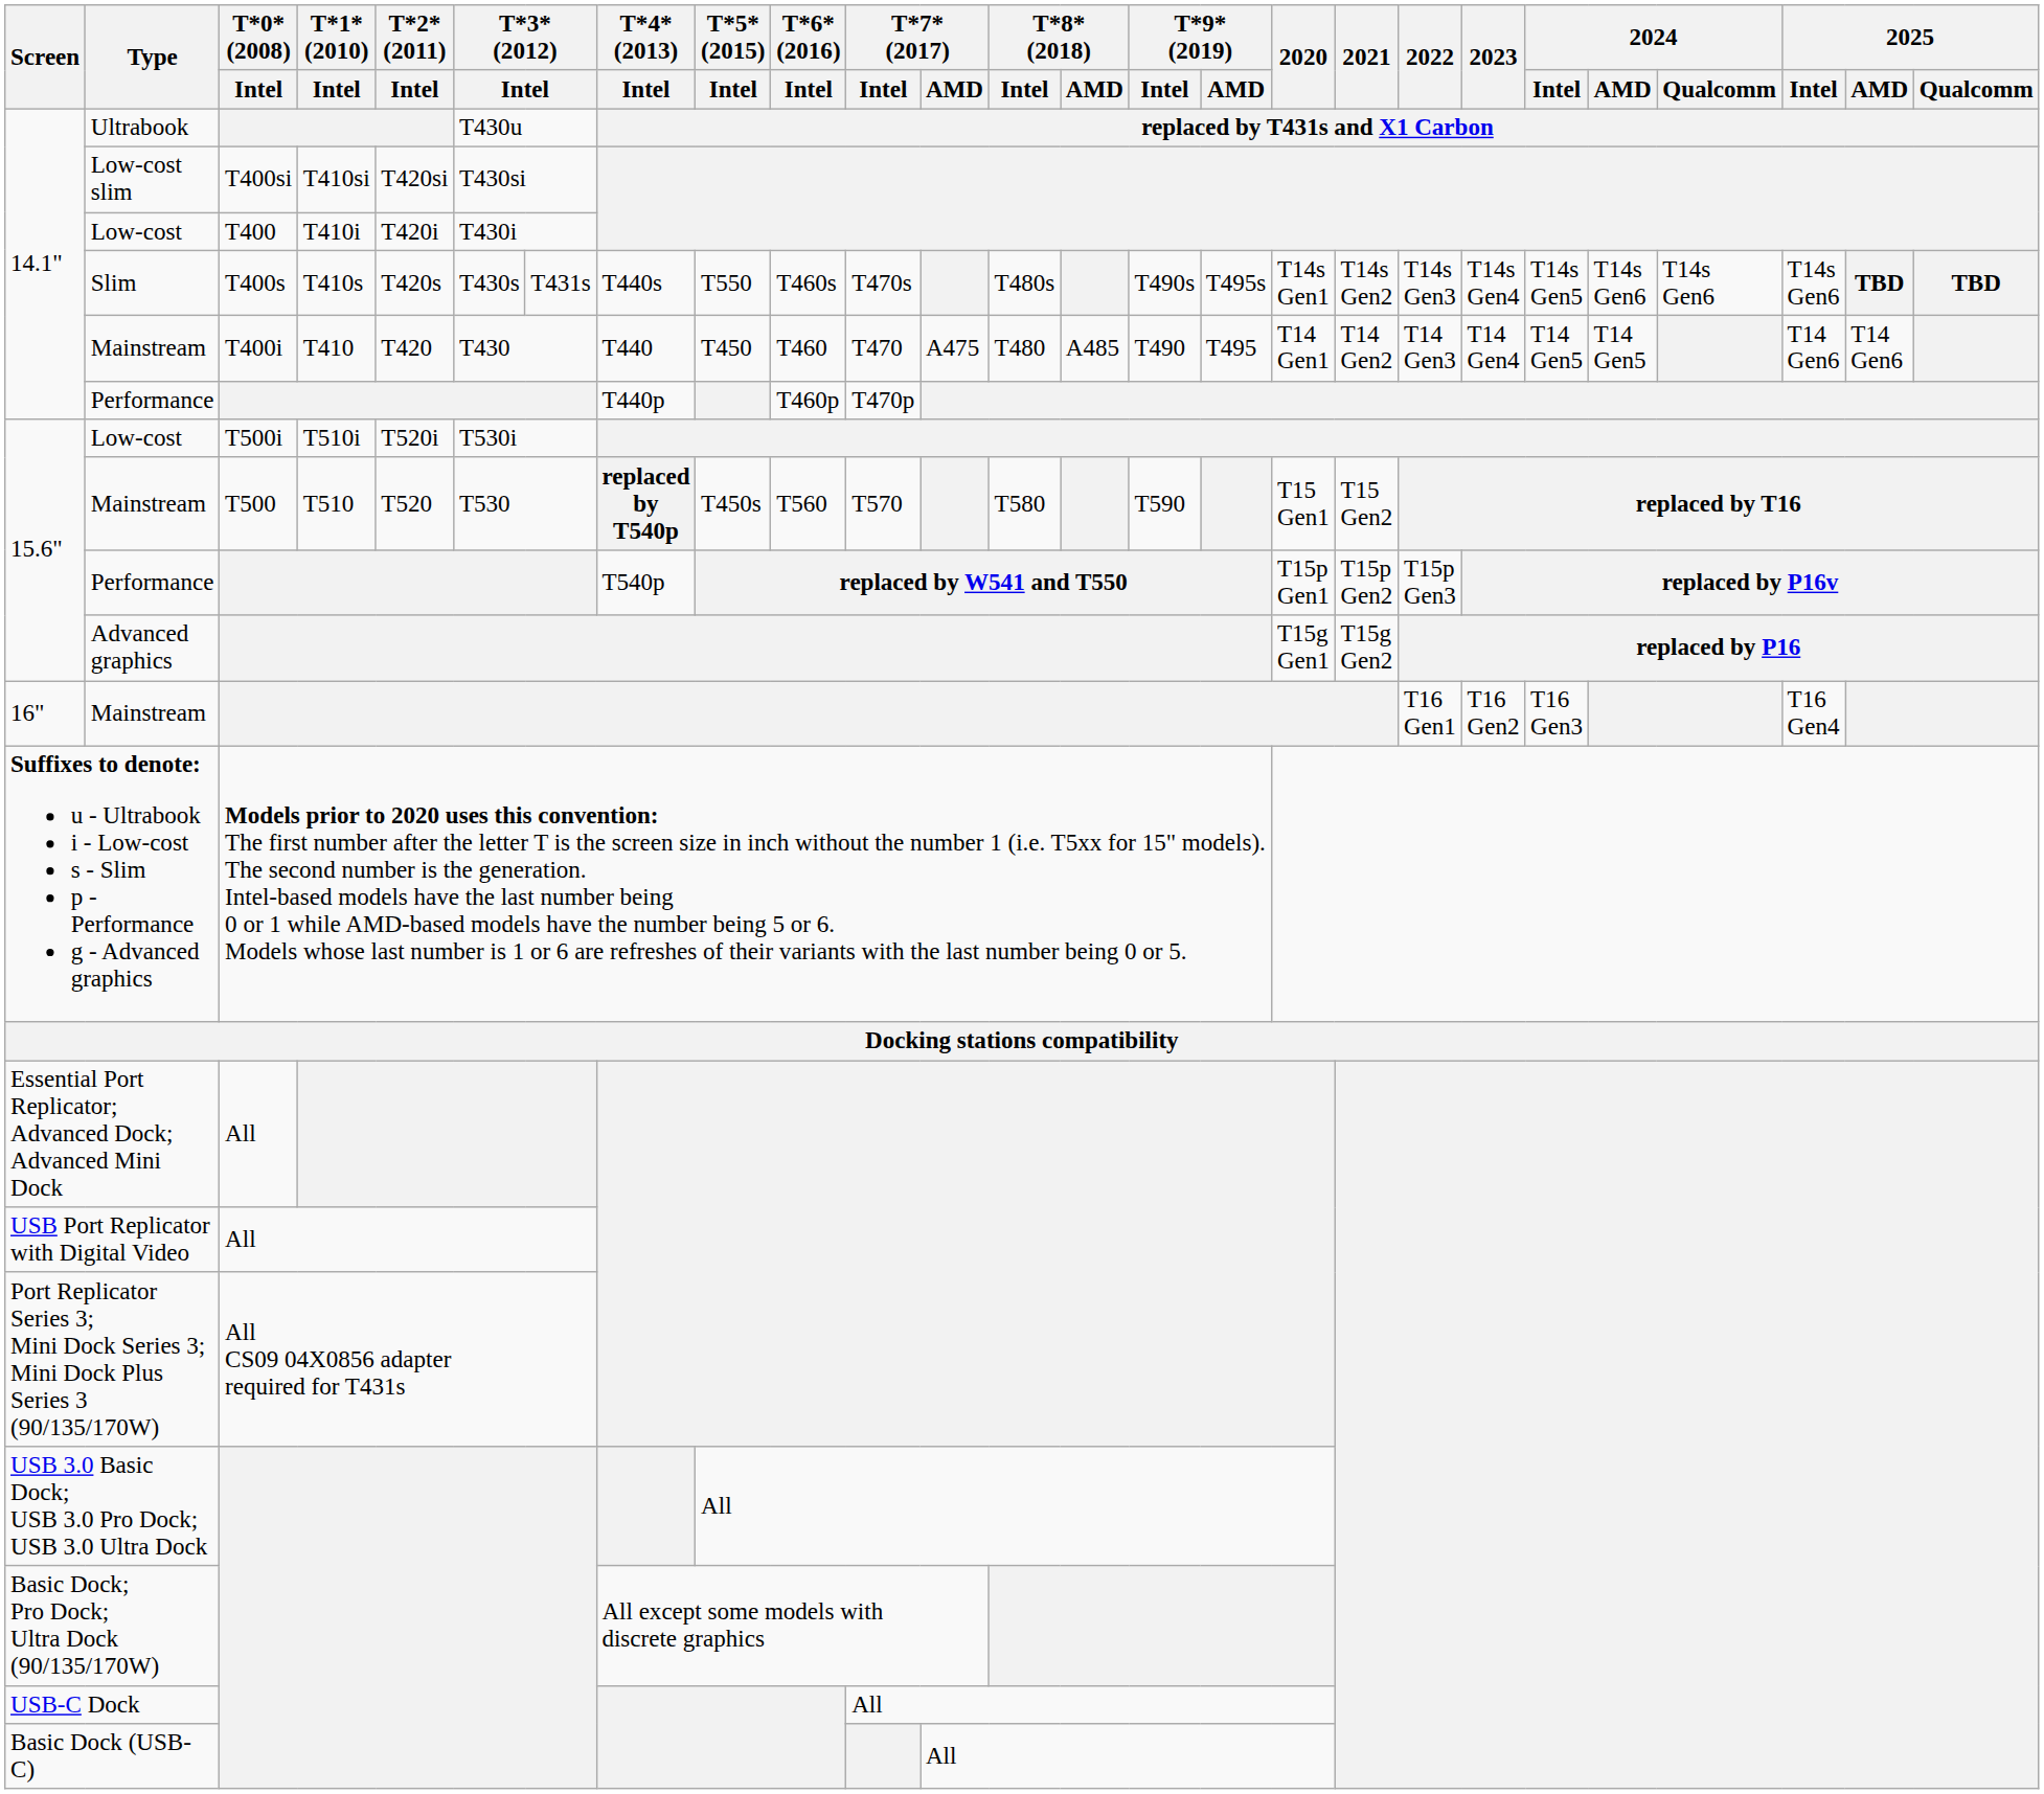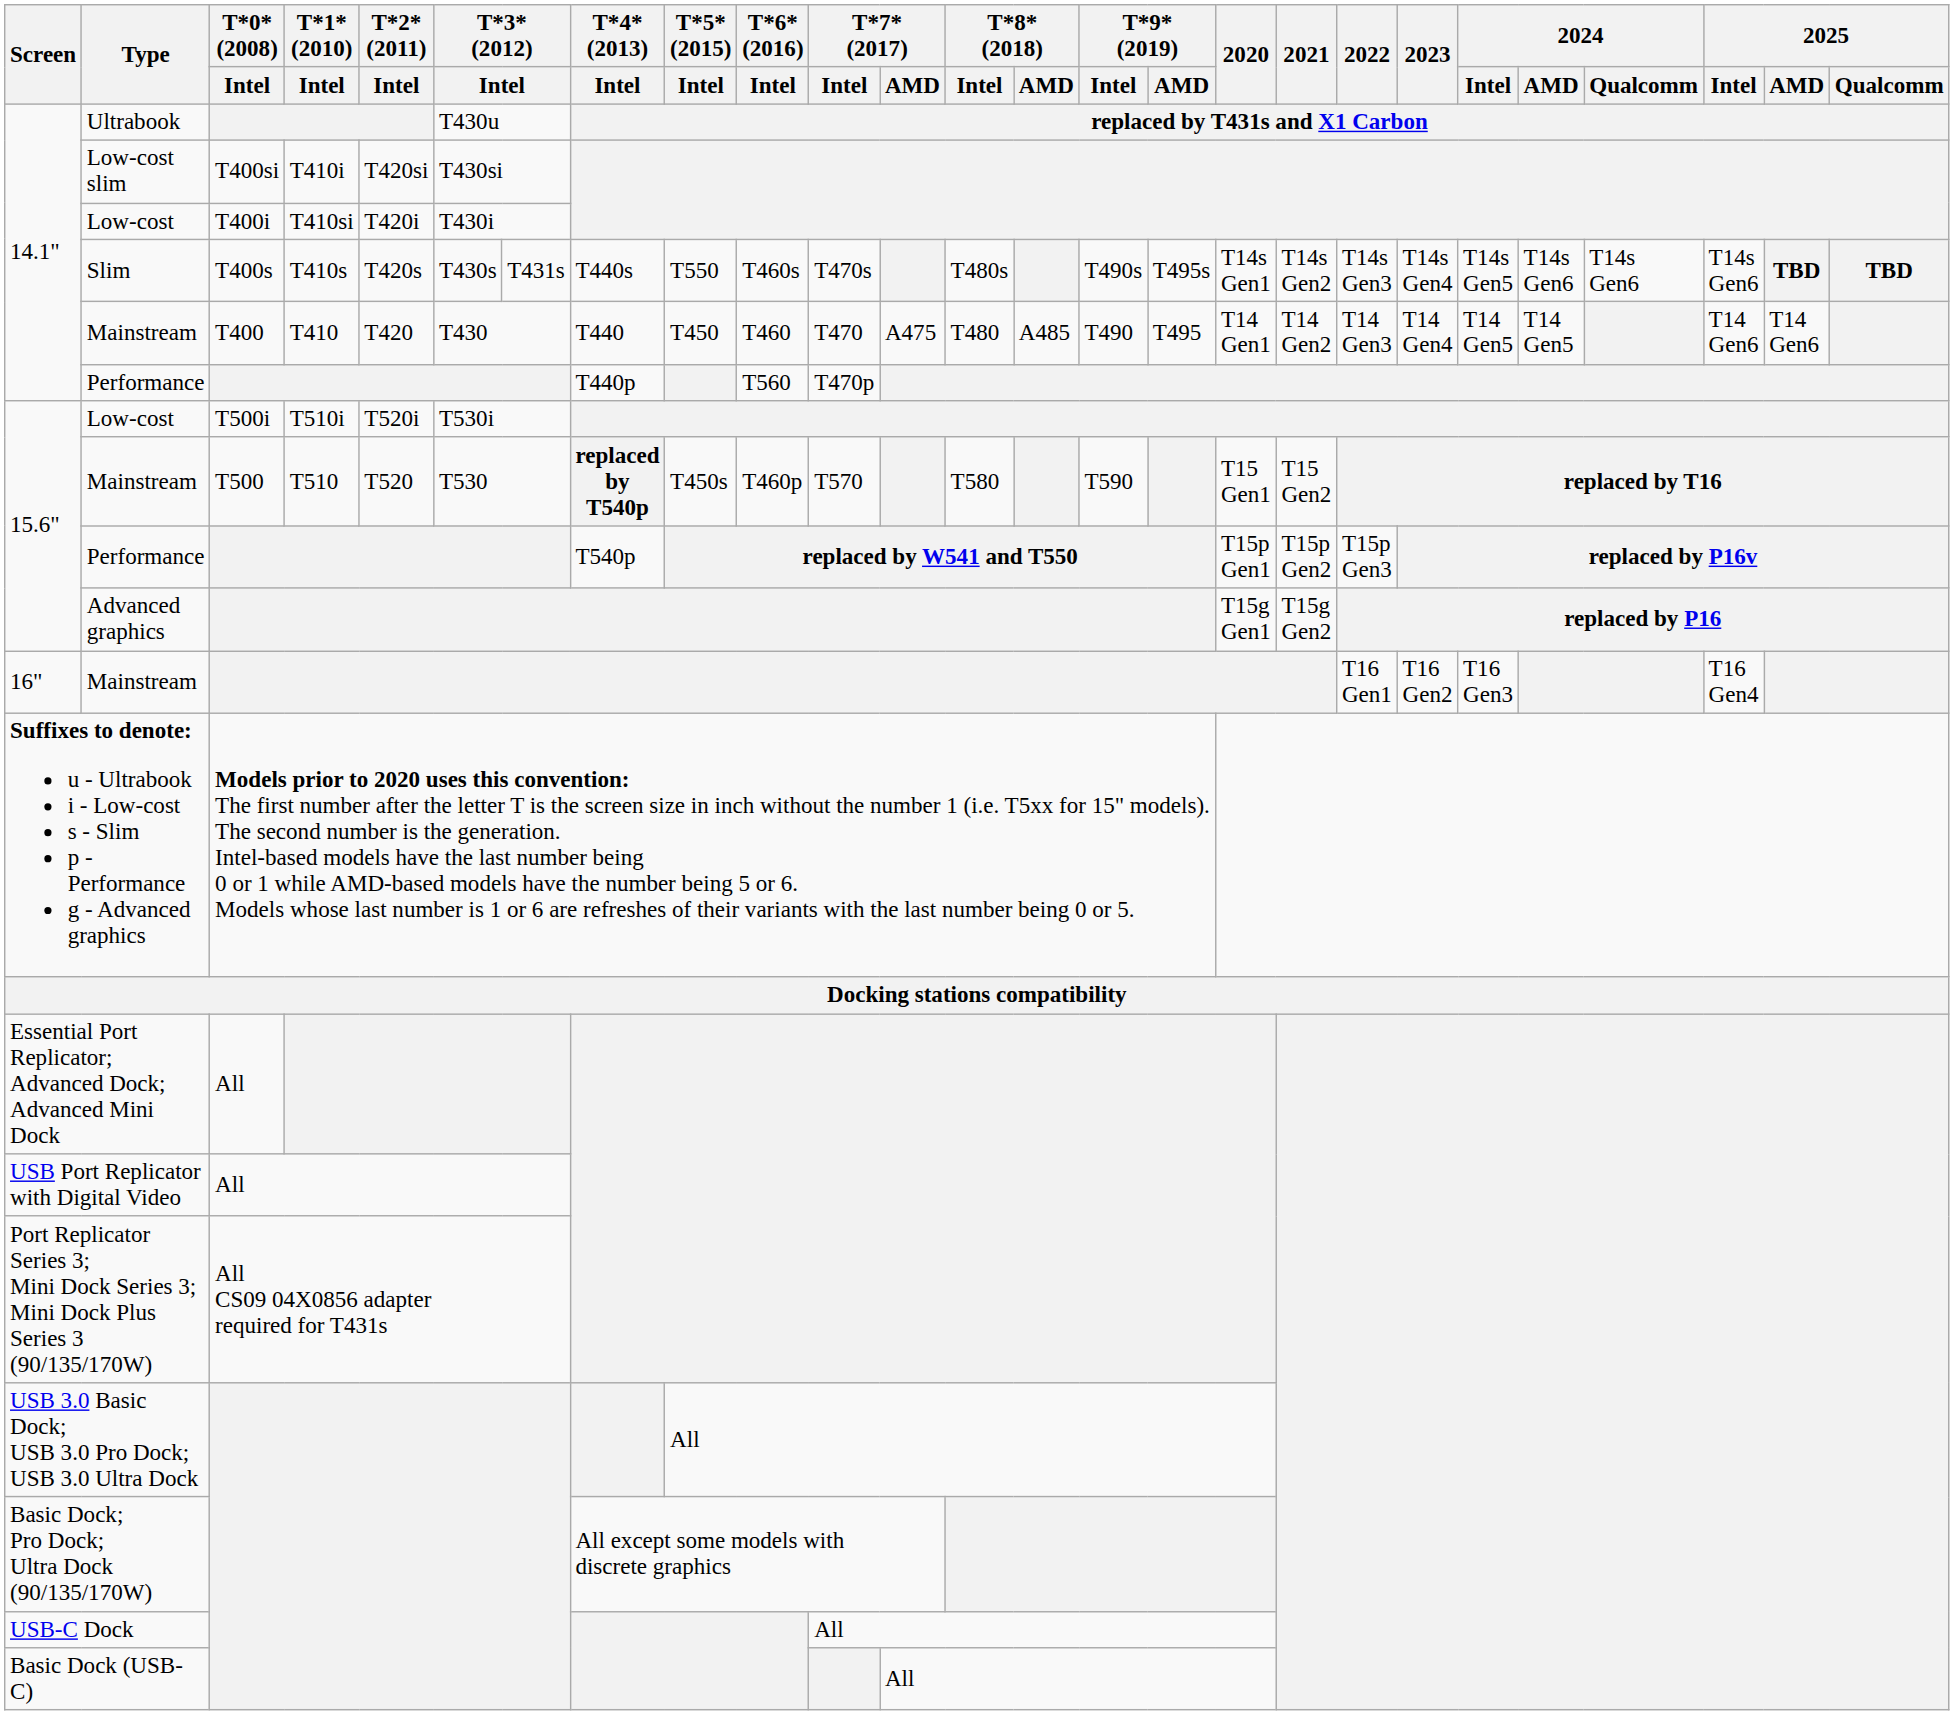 <table class="wikitable mw-collapsible mw-collapsed" style="min-width: 75%;">
 <tr>
 <th rowspan="2">Screen</th>
 <th rowspan="2">Type</th>
 <th>T*0*<br>(2008)</th>
 <th>T*1*<br>(2010)</th>
 <th>T*2*<br>(2011)</th>
 <th colspan="2">T*3*<br>(2012)</th>
 <th>T*4*<br>(2013)</th>
 <th>T*5*<br>(2015)</th>
 <th>T*6*<br>(2016)</th>
 <th colspan="2">T*7*<br>(2017)</th>
 <th colspan="2">T*8*<br>(2018)</th>
 <th colspan="2">T*9*<br>(2019)</th>
 <th rowspan="2">2020</th>
 <th rowspan="2">2021</th>
 <th rowspan="2">2022</th>
 <th rowspan="2">2023</th>
 <th colspan="3">2024</th>
 <th colspan="3">2025</th>
 </tr>
 <tr>
 <th>Intel</th>
 <th>Intel</th>
 <th>Intel</th>
 <th colspan="2">Intel</th>
 <th>Intel</th>
 <th>Intel</th>
 <th>Intel</th>
 <th>Intel</th>
 <th>AMD</th>
 <th>Intel</th>
 <th>AMD</th>
 <th>Intel</th>
 <th>AMD</th>
 <th>Intel</th>
 <th>AMD</th>
 <th>Qualcomm</th>
 <th>Intel</th>
 <th>AMD</th>
 <th>Qualcomm</th>
 </tr>
 <tr>
 <td rowspan="6">14.1"</td>
 <td>Ultrabook</td>
 <th colspan="3"></th>
 <td colspan="2">T430u</td>
 <th colspan="19">replaced by T431s and <a href='#'>X1 Carbon</a></th>
 </tr>
 <tr>
 <td>Low-cost slim</td>
 <td>T400si</td>
-<td>T410si</td>
+<td>T410i</td>
 <td>T420si</td>
 <td colspan="2">T430si</td>
 <th colspan="19" rowspan="2"></th>
 </tr>
 <tr>
 <td>Low-cost</td>
-<td>T400</td>
-<td>T410i</td>
+<td>T400i</td>
+<td>T410si</td>
 <td>T420i</td>
 <td colspan="2">T430i</td>
 </tr>
 <tr>
 <td>Slim</td>
 <td>T400s</td>
 <td>T410s</td>
 <td>T420s</td>
 <td>T430s</td>
 <td>T431s</td>
 <td>T440s</td>
 <td>T550</td>
 <td>T460s</td>
 <td>T470s</td>
 <th></th>
 <td>T480s</td>
 <th></th>
 <td>T490s</td>
 <td>T495s</td>
 <td>T14s<br>Gen1</td>
 <td>T14s<br>Gen2</td>
 <td>T14s<br>Gen3</td>
 <td>T14s<br>Gen4</td>
 <td>T14s<br>Gen5</td>
 <td>T14s<br>Gen6</td>
 <td>T14s<br>Gen6</td>
 <td>T14s<br>Gen6</td>
 <th>TBD</th>
 <th>TBD</th>
 </tr>
 <tr>
 <td>Mainstream</td>
-<td>T400i</td>
+<td>T400</td>
 <td>T410</td>
 <td>T420</td>
 <td colspan="2">T430</td>
 <td>T440</td>
 <td>T450</td>
 <td>T460</td>
 <td>T470</td>
 <td>A475</td>
 <td>T480</td>
 <td>A485</td>
 <td>T490</td>
 <td>T495</td>
 <td>T14<br>Gen1</td>
 <td>T14<br>Gen2</td>
 <td>T14<br>Gen3</td>
 <td>T14<br>Gen4</td>
 <td>T14<br>Gen5</td>
 <td>T14<br>Gen5</td>
 <th></th>
 <td>T14<br>Gen6</td>
 <td>T14<br>Gen6</td>
 <th></th>
 </tr>
 <tr>
 <td>Performance</td>
 <th colspan="5"></th>
 <td>T440p</td>
 <th></th>
-<td>T460p</td>
+<td>T560</td>
 <td>T470p</td>
 <th colspan="15"></th>
 </tr>
 <tr>
 <td rowspan="4">15.6"</td>
 <td>Low-cost</td>
 <td>T500i</td>
 <td>T510i</td>
 <td>T520i</td>
 <td colspan="2">T530i</td>
 <th colspan="19"></th>
 </tr>
 <tr>
 <td>Mainstream</td>
 <td>T500</td>
 <td>T510</td>
 <td>T520</td>
 <td colspan="2">T530</td>
 <th>replaced<br>by T540p</th>
 <td>T450s</td>
-<td>T560</td>
+<td>T460p</td>
 <td>T570</td>
 <th></th>
 <td>T580</td>
 <th></th>
 <td>T590</td>
 <th></th>
 <td>T15<br>Gen1</td>
 <td>T15<br>Gen2</td>
 <th colspan="8">replaced by T16</th>
 </tr>
 <tr>
 <td>Performance</td>
 <th colspan="5"></th>
 <td>T540p</td>
 <th colspan="8">replaced by <a href='#'>W541</a> and T550</th>
 <td>T15p<br>Gen1</td>
 <td>T15p<br>Gen2</td>
 <td>T15p<br>Gen3</td>
 <th colspan="7">replaced by <a href='#'>P16v</a></th>
 </tr>
 <tr>
 <td>Advanced graphics</td>
 <th colspan="14"></th>
 <td>T15g<br>Gen1</td>
 <td>T15g<br>Gen2</td>
 <th colspan="8">replaced by <a href='#'>P16</a></th>
 </tr>
 <tr>
 <td>16"</td>
 <td>Mainstream</td>
 <th colspan="16"></th>
 <td>T16<br>Gen1</td>
 <td>T16<br>Gen2</td>
 <td>T16<br>Gen3</td>
 <th colspan="2"></th>
 <td>T16<br>Gen4</td>
 <th colspan="2"></th>
 </tr>
 <tr>
 <td colspan="2"><strong>Suffixes to denote:</strong><br><ul><li>u - Ultrabook</li><li>i - Low-cost</li><li>s - Slim</li><li>p - Performance</li><li>g - Advanced graphics</li></ul></td>
 <td colspan="14"><strong>Models prior to 2020 uses this convention:<br></strong>The first number after the letter T is the screen size in inch without the number 1 (i.e. T5xx for 15" models).<br>The second number is the generation.<br>Intel-based models have the last number being<br>0 or 1 while AMD-based models have the number being 5 or 6.<br>Models whose last number is 1 or 6 are refreshes of their variants with the last number being 0 or 5.</td>
 <td colspan="10"></td>
 </tr>
 <tr>
 <th colspan="26">Docking stations compatibility</th>
 </tr>
 <tr>
 <td colspan="2">Essential Port Replicator;<br>Advanced Dock;<br>Advanced Mini Dock</td>
 <td>All</td>
 <th colspan="4"></th>
 <th colspan="10" rowspan="3"></th>
 <th colspan="9" rowspan="7"></th>
 </tr>
 <tr>
 <td colspan="2"><a href='#'>USB</a> Port Replicator with Digital Video</td>
 <td colspan="5">All</td>
 </tr>
 <tr>
 <td colspan="2">Port Replicator Series 3;<br>Mini Dock Series 3;<br>Mini Dock Plus Series 3 (90/135/170W)</td>
 <td colspan="5">All<br>CS09 04X0856 adapter<br>required for T431s</td>
 </tr>
 <tr>
 <td colspan="2"><a href='#'>USB 3.0</a> Basic Dock;<br>USB 3.0 Pro Dock;<br>USB 3.0 Ultra Dock</td>
 <th colspan="5" rowspan="4"></th>
 <th></th>
 <td colspan="9">All</td>
 </tr>
 <tr>
 <td colspan="2">Basic Dock;<br>Pro Dock;<br>Ultra Dock (90/135/170W)</td>
 <td colspan="5">All except some models with<br>discrete graphics</td>
 <th colspan="5"></th>
 </tr>
 <tr>
 <td colspan="2"><a href='#'>USB-C</a> Dock</td>
 <th colspan="3" rowspan="2"></th>
 <td colspan="7">All</td>
 </tr>
 <tr>
 <td colspan="2">Basic Dock (USB-C)</td>
 <th></th>
 <td colspan="6">All</td>
 </tr>
 </table>
